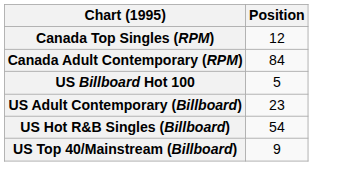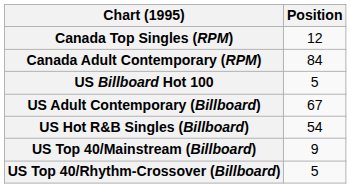 <table class="wikitable sortable plainrowheaders">
 <tr>
 <th scope="col">Chart (1995)</th>
 <th scope="col">Position</th>
 </tr>
 <tr>
 <th scope="row">Canada Top Singles (<em>RPM</em>)</th>
 <td align="center">12</td>
 </tr>
 <tr>
 <th scope="row">Canada Adult Contemporary (<em>RPM</em>)</th>
 <td align="center">84</td>
 </tr>
 <tr>
 <th scope="row">US <em>Billboard</em> Hot 100</th>
 <td align="center">5</td>
 </tr>
 <tr>
 <th scope="row">US Adult Contemporary (<em>Billboard</em>)</th>
-<td align="center">23</td>
+<td align="center">67</td>
 </tr>
 <tr>
 <th scope="row">US Hot R&B Singles (<em>Billboard</em>)</th>
 <td align="center">54</td>
 </tr>
 <tr>
 <th scope="row">US Top 40/Mainstream (<em>Billboard</em>)</th>
 <td align="center">9</td>
 </tr>
+<tr>
+<th scope="row">US Top 40/Rhythm-Crossover (<em>Billboard</em>)</th>
+<td align="center">5</td>
+</tr>
 </table>
